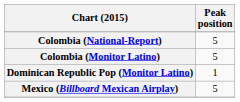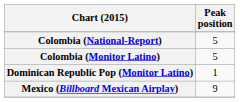 <table class="wikitable sortable plainrowheaders" style="text-align:center">
 <tr>
 <th scope="col">Chart (2015)</th>
 <th scope="col">Peak<br>position</th>
 </tr>
 <tr>
 </tr>
 <tr>
 <th scope="row">Colombia (<a href='#'>National-Report</a>)</th>
 <td>5</td>
 </tr>
 <tr>
 <th scope="row">Colombia (<a href='#'>Monitor Latino</a>)</th>
 <td>5</td>
 </tr>
 <tr>
 <th scope="row">Dominican Republic Pop (<a href='#'>Monitor Latino</a>)</th>
 <td>1</td>
 </tr>
 <tr>
 <th scope="row">Mexico (<a href='#'><em>Billboard</em> Mexican Airplay</a>)</th>
-<td>5</td>
+<td>9</td>
 </tr>
 <tr>
 </tr>
 <tr>
 </tr>
 <tr>
 </tr>
 <tr>
 </tr>
 <tr>
 </tr>
 </table>
